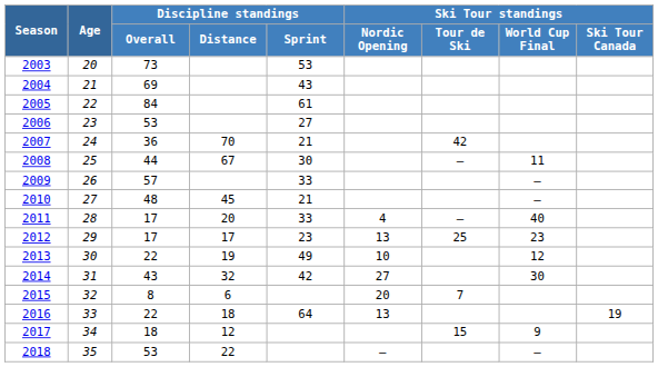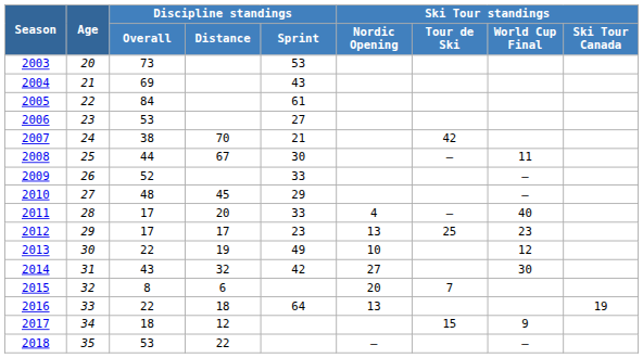 <table class="wikitable" style="font-size:95%; text-align:center; border:grey solid 1px; border-collapse:collapse; background:#ffffff;">
 <tr>
 <th style="background-color:#369; color:white; width:60px;" rowspan="2"> Season </th>
 <th style="background-color:#369; color:white; width:40px;" rowspan="2"> Age </th>
 <th style="background-color:#4180be; color:white;" colspan="3">Discipline standings</th>
 <th style="background-color:#4180be; color:white;" colspan="4">Ski Tour standings</th>
 </tr>
 <tr>
 <th style="background-color:#4180be; color:white; width:75px;">Overall</th>
 <th style="background-color:#4180be; color:white; width:75px;">Distance</th>
 <th style="background-color:#4180be; color:white; width:75px;">Sprint</th>
 <th style="background-color:#4180be; color:white; width:75px;">Nordic<br>Opening</th>
 <th style="background-color:#4180be; color:white; width:75px;">Tour de<br>Ski</th>
 <th style="background-color:#4180be; color:white; width:75px;">World Cup<br>Final</th>
 <th style="background-color:#4180be; color:white; width:75px;">Ski Tour<br>Canada</th>
 </tr>
 <tr>
 <td><a href='#'>2003</a></td>
 <td><em>20</em></td>
 <td>73</td>
 <td></td>
 <td>53</td>
 <td></td>
 <td></td>
 <td></td>
 <td></td>
 </tr>
 <tr>
 <td><a href='#'>2004</a></td>
 <td><em>21</em></td>
 <td>69</td>
 <td></td>
 <td>43</td>
 <td></td>
 <td></td>
 <td></td>
 <td></td>
 </tr>
 <tr>
 <td><a href='#'>2005</a></td>
 <td><em>22</em></td>
 <td>84</td>
 <td></td>
 <td>61</td>
 <td></td>
 <td></td>
 <td></td>
 <td></td>
 </tr>
 <tr>
 <td><a href='#'>2006</a></td>
 <td><em>23</em></td>
 <td>53</td>
 <td></td>
 <td>27</td>
 <td></td>
 <td></td>
 <td></td>
 <td></td>
 </tr>
 <tr>
 <td><a href='#'>2007</a></td>
 <td><em>24</em></td>
-<td>36</td>
+<td>38</td>
 <td>70</td>
 <td>21</td>
 <td></td>
 <td>42</td>
 <td></td>
 <td></td>
 </tr>
 <tr>
 <td><a href='#'>2008</a></td>
 <td><em>25</em></td>
 <td>44</td>
 <td>67</td>
 <td>30</td>
 <td></td>
 <td>—</td>
 <td>11</td>
 <td></td>
 </tr>
 <tr>
 <td><a href='#'>2009</a></td>
 <td><em>26</em></td>
-<td>57</td>
+<td>52</td>
 <td></td>
 <td>33</td>
 <td></td>
 <td></td>
 <td>—</td>
 <td></td>
 </tr>
 <tr>
 <td><a href='#'>2010</a></td>
 <td><em>27</em></td>
 <td>48</td>
 <td>45</td>
-<td>21</td>
+<td>29</td>
 <td></td>
 <td></td>
 <td>—</td>
 <td></td>
 </tr>
 <tr>
 <td><a href='#'>2011</a></td>
 <td><em>28</em></td>
 <td>17</td>
 <td>20</td>
 <td>33</td>
 <td>4</td>
 <td>—</td>
 <td>40</td>
 <td></td>
 </tr>
 <tr>
 <td><a href='#'>2012</a></td>
 <td><em>29</em></td>
 <td>17</td>
 <td>17</td>
 <td>23</td>
 <td>13</td>
 <td>25</td>
 <td>23</td>
 <td></td>
 </tr>
 <tr>
 <td><a href='#'>2013</a></td>
 <td><em>30</em></td>
 <td>22</td>
 <td>19</td>
 <td>49</td>
 <td>10</td>
 <td></td>
 <td>12</td>
 <td></td>
 </tr>
 <tr>
 <td><a href='#'>2014</a></td>
 <td><em>31</em></td>
 <td>43</td>
 <td>32</td>
 <td>42</td>
 <td>27</td>
 <td></td>
 <td>30</td>
 <td></td>
 </tr>
 <tr>
 <td><a href='#'>2015</a></td>
 <td><em>32</em></td>
 <td>8</td>
 <td>6</td>
 <td></td>
 <td>20</td>
 <td>7</td>
 <td></td>
 <td></td>
 </tr>
 <tr>
 <td><a href='#'>2016</a></td>
 <td><em>33</em></td>
 <td>22</td>
 <td>18</td>
 <td>64</td>
 <td>13</td>
 <td></td>
 <td></td>
 <td>19</td>
 </tr>
 <tr>
 <td><a href='#'>2017</a></td>
 <td><em>34</em></td>
 <td>18</td>
 <td>12</td>
 <td></td>
 <td></td>
 <td>15</td>
 <td>9</td>
 <td></td>
 </tr>
 <tr>
 <td><a href='#'>2018</a></td>
 <td><em>35</em></td>
 <td>53</td>
 <td>22</td>
 <td></td>
 <td>—</td>
 <td></td>
 <td>—</td>
 <td></td>
 </tr>
 </table>
